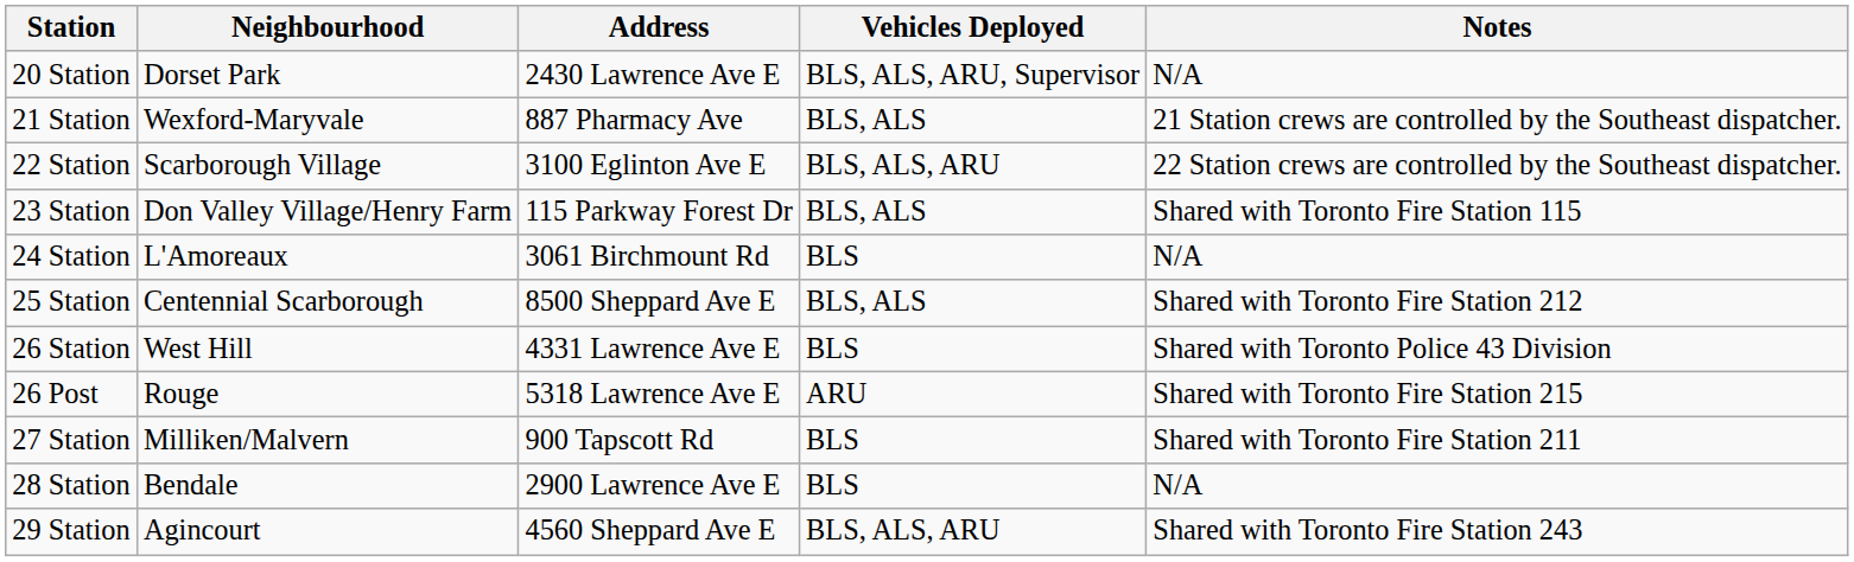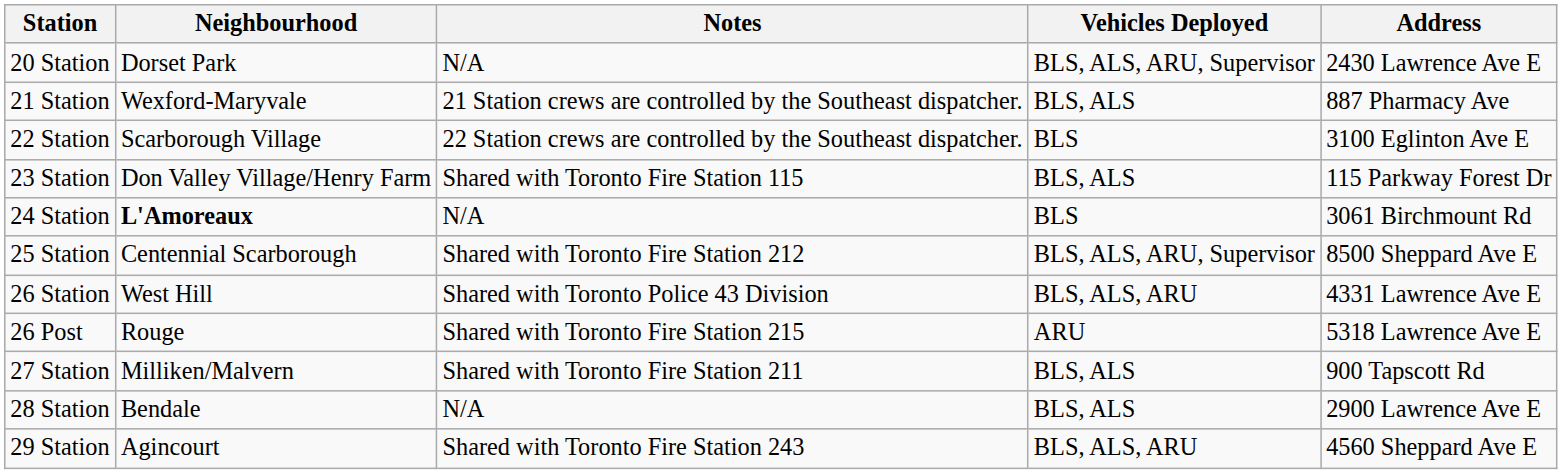 <table class=wikitable>
 <tr valign=bottom>
 <th>Station</th>
 <th>Neighbourhood</th>
+<th>Notes</th>
+<th>Vehicles Deployed</th>
 <th>Address</th>
-<th>Vehicles Deployed</th>
-<th>Notes</th>
 </tr>
 <tr>
 <td>20 Station</td>
 <td>Dorset Park</td>
+<td>N/A</td>
+<td>BLS, ALS, ARU, Supervisor</td>
 <td>2430 Lawrence Ave E</td>
-<td>BLS, ALS, ARU, Supervisor</td>
-<td>N/A</td>
 </tr>
 <tr>
 <td>21 Station</td>
 <td>Wexford-Maryvale</td>
+<td>21 Station crews are controlled by the Southeast dispatcher.</td>
+<td>BLS, ALS</td>
 <td>887 Pharmacy Ave</td>
-<td>BLS, ALS</td>
-<td>21 Station crews are controlled by the Southeast dispatcher.</td>
 </tr>
 <tr>
 <td>22 Station</td>
 <td>Scarborough Village</td>
+<td>22 Station crews are controlled by the Southeast dispatcher.</td>
+<td>BLS</td>
 <td>3100 Eglinton Ave E</td>
-<td>BLS, ALS, ARU</td>
-<td>22 Station crews are controlled by the Southeast dispatcher.</td>
 </tr>
 <tr>
 <td>23 Station</td>
 <td>Don Valley Village/Henry Farm</td>
+<td>Shared with Toronto Fire Station 115</td>
+<td>BLS, ALS</td>
 <td>115 Parkway Forest Dr</td>
-<td>BLS, ALS</td>
-<td>Shared with Toronto Fire Station 115</td>
 </tr>
 <tr>
 <td>24 Station</td>
-<td>L'Amoreaux</td>
+<td><strong>L'Amoreaux</strong></td>
+<td>N/A</td>
+<td>BLS</td>
 <td>3061 Birchmount Rd</td>
-<td>BLS</td>
-<td>N/A</td>
 </tr>
 <tr>
 <td>25 Station</td>
 <td>Centennial Scarborough</td>
+<td>Shared with Toronto Fire Station 212</td>
+<td>BLS, ALS, ARU, Supervisor</td>
 <td>8500 Sheppard Ave E</td>
-<td>BLS, ALS</td>
-<td>Shared with Toronto Fire Station 212</td>
 </tr>
 <tr>
 <td>26 Station</td>
 <td>West Hill</td>
+<td>Shared with Toronto Police 43 Division</td>
+<td>BLS, ALS, ARU</td>
 <td>4331 Lawrence Ave E</td>
-<td>BLS</td>
-<td>Shared with Toronto Police 43 Division</td>
 </tr>
 <tr>
 <td>26 Post</td>
 <td>Rouge</td>
+<td>Shared with Toronto Fire Station 215</td>
+<td>ARU</td>
 <td>5318 Lawrence Ave E</td>
-<td>ARU</td>
-<td>Shared with Toronto Fire Station 215</td>
 </tr>
 <tr>
 <td>27 Station</td>
 <td>Milliken/Malvern</td>
+<td>Shared with Toronto Fire Station 211</td>
+<td>BLS, ALS</td>
 <td>900 Tapscott Rd</td>
-<td>BLS</td>
-<td>Shared with Toronto Fire Station 211</td>
 </tr>
 <tr>
 <td>28 Station</td>
 <td>Bendale</td>
+<td>N/A</td>
+<td>BLS, ALS</td>
 <td>2900 Lawrence Ave E</td>
-<td>BLS</td>
-<td>N/A</td>
 </tr>
 <tr>
 <td>29 Station</td>
 <td>Agincourt</td>
+<td>Shared with Toronto Fire Station 243</td>
+<td>BLS, ALS, ARU</td>
 <td>4560 Sheppard Ave E</td>
-<td>BLS, ALS, ARU</td>
-<td>Shared with Toronto Fire Station 243</td>
 </tr>
 </table>
